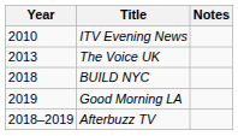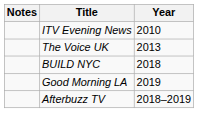 <table class="wikitable">
 <tr>
+<th>Notes</th>
+<th>Title</th>
 <th>Year</th>
-<th>Title</th>
-<th>Notes</th>
 </tr>
 <tr>
+<td></td>
+<td><em>ITV Evening News</em></td>
 <td>2010</td>
-<td><em>ITV Evening News</em></td>
-<td></td>
 </tr>
 <tr>
+<td></td>
+<td><em>The Voice UK</em></td>
 <td>2013</td>
-<td><em>The Voice UK</em></td>
-<td></td>
 </tr>
 <tr>
+<td></td>
+<td><em>BUILD NYC</em></td>
 <td>2018</td>
-<td><em>BUILD NYC</em></td>
-<td></td>
 </tr>
 <tr>
+<td></td>
+<td><em>Good Morning LA</em></td>
 <td>2019</td>
-<td><em>Good Morning LA</em></td>
-<td></td>
 </tr>
 <tr>
+<td></td>
+<td><em>Afterbuzz TV</em></td>
 <td>2018–2019</td>
-<td><em>Afterbuzz TV</em></td>
-<td></td>
 </tr>
 </table>
